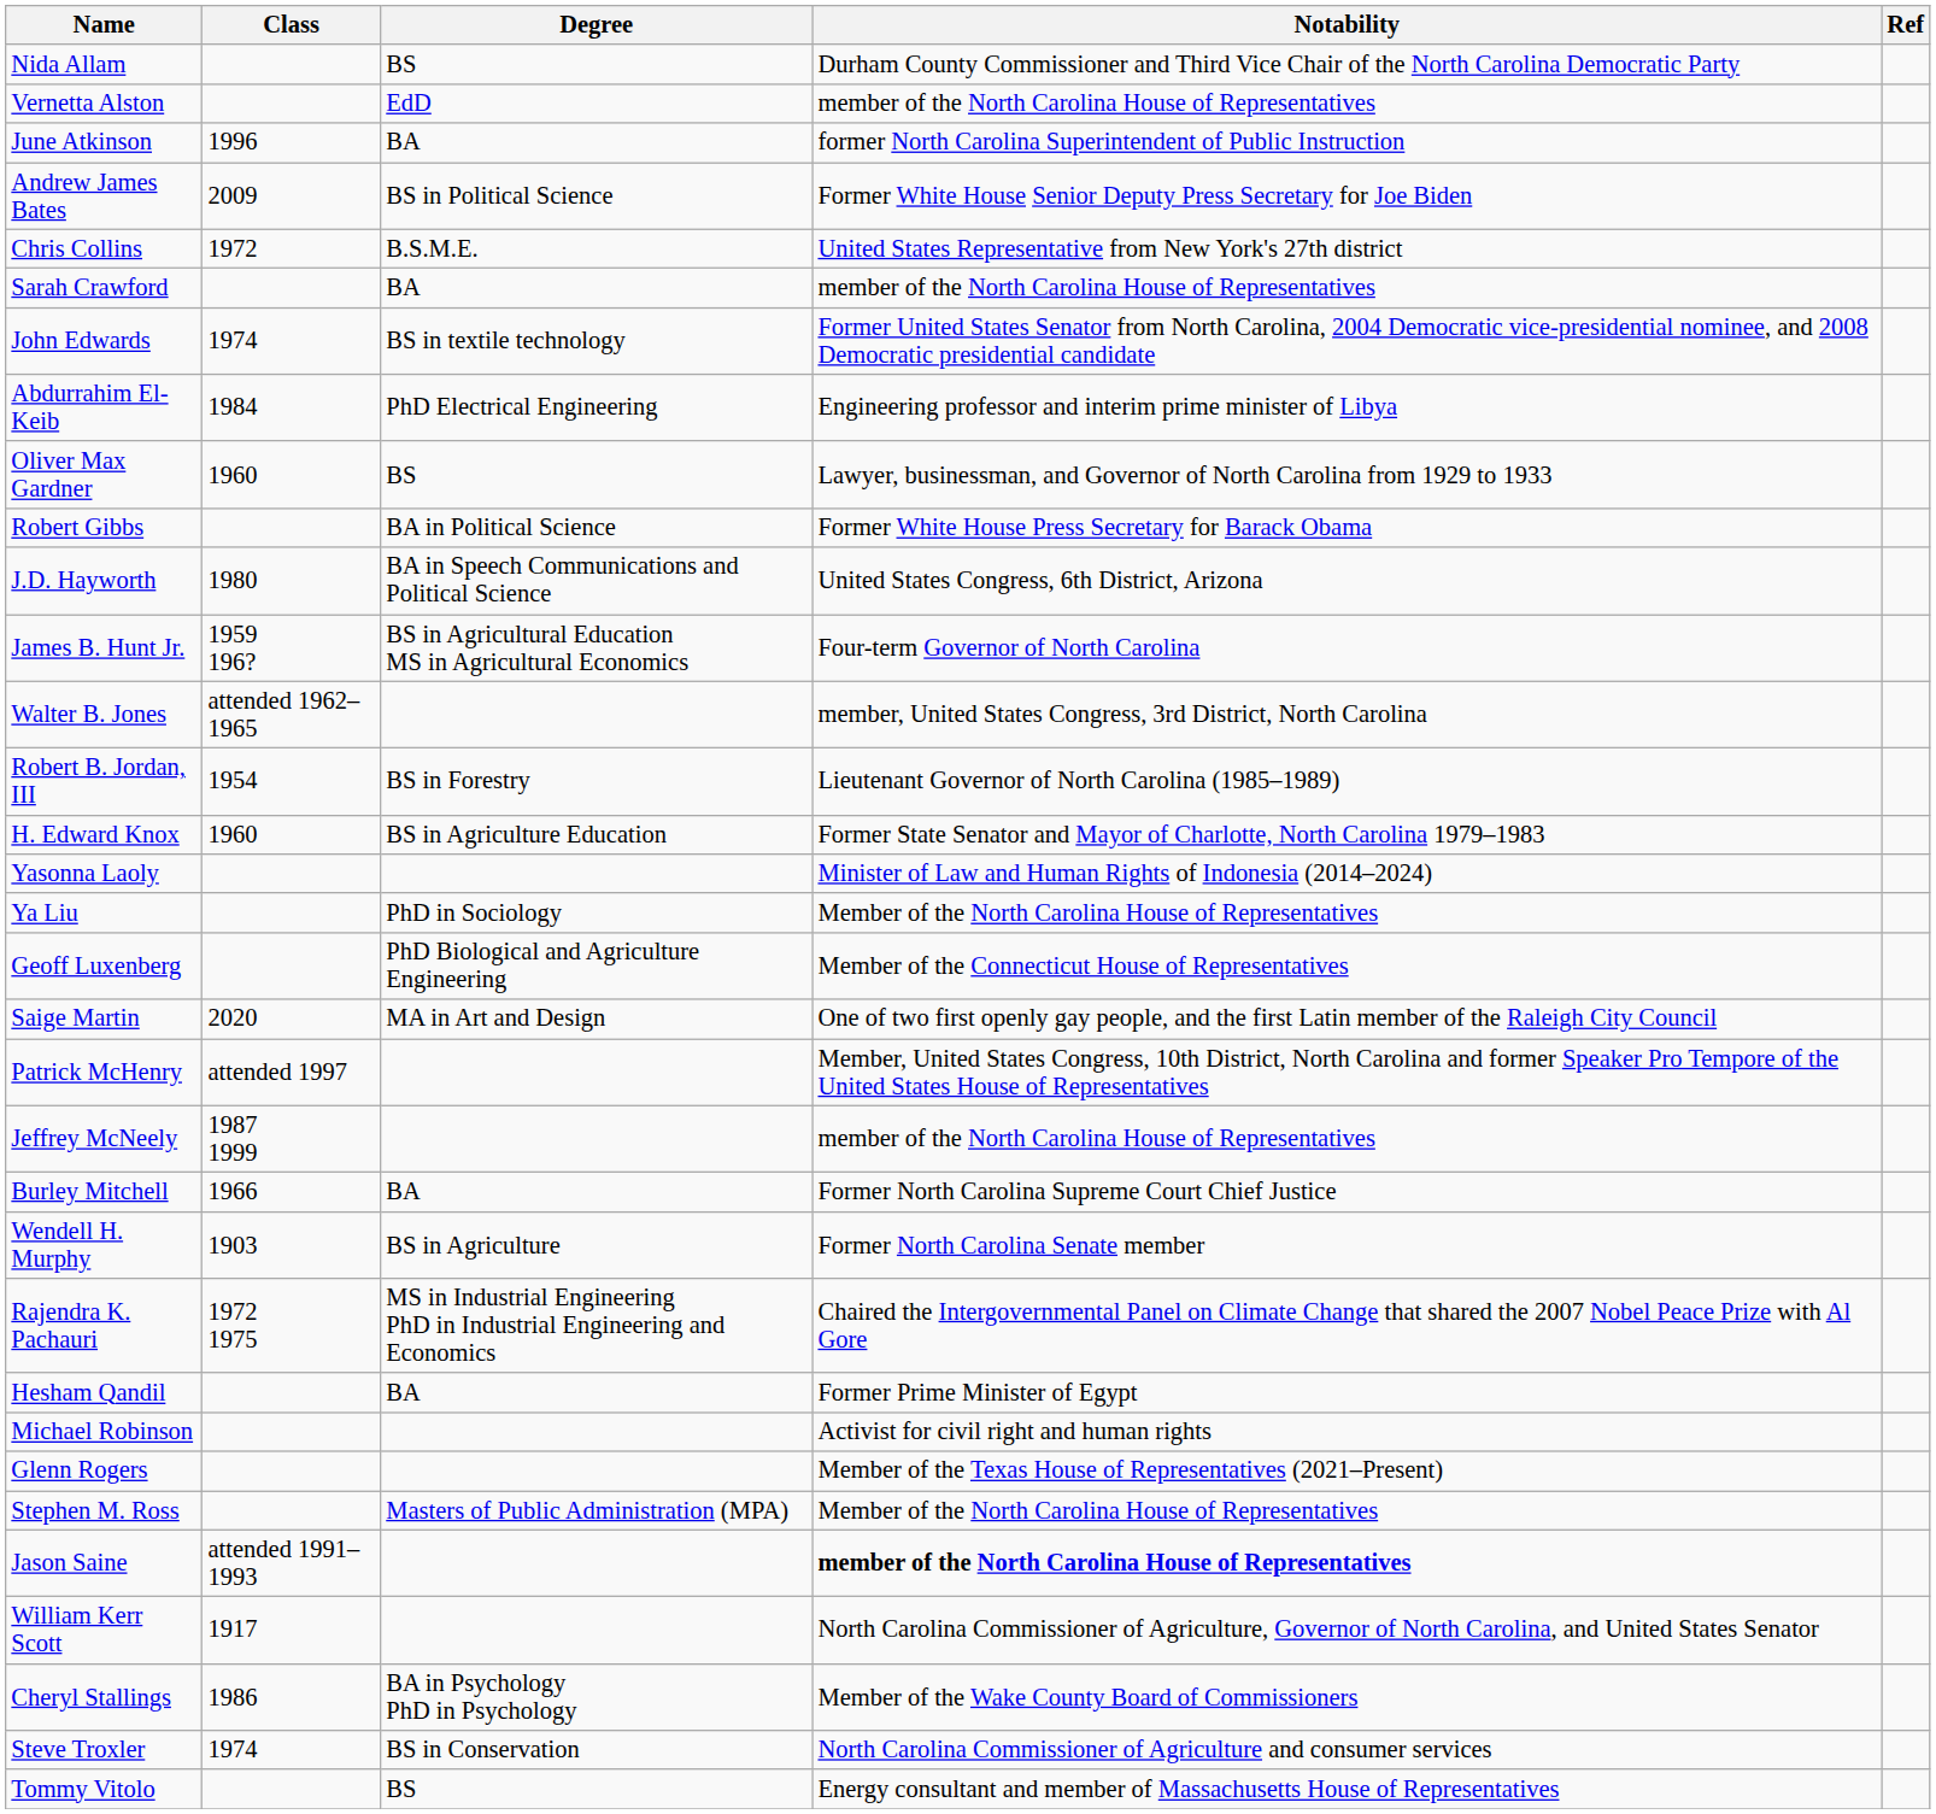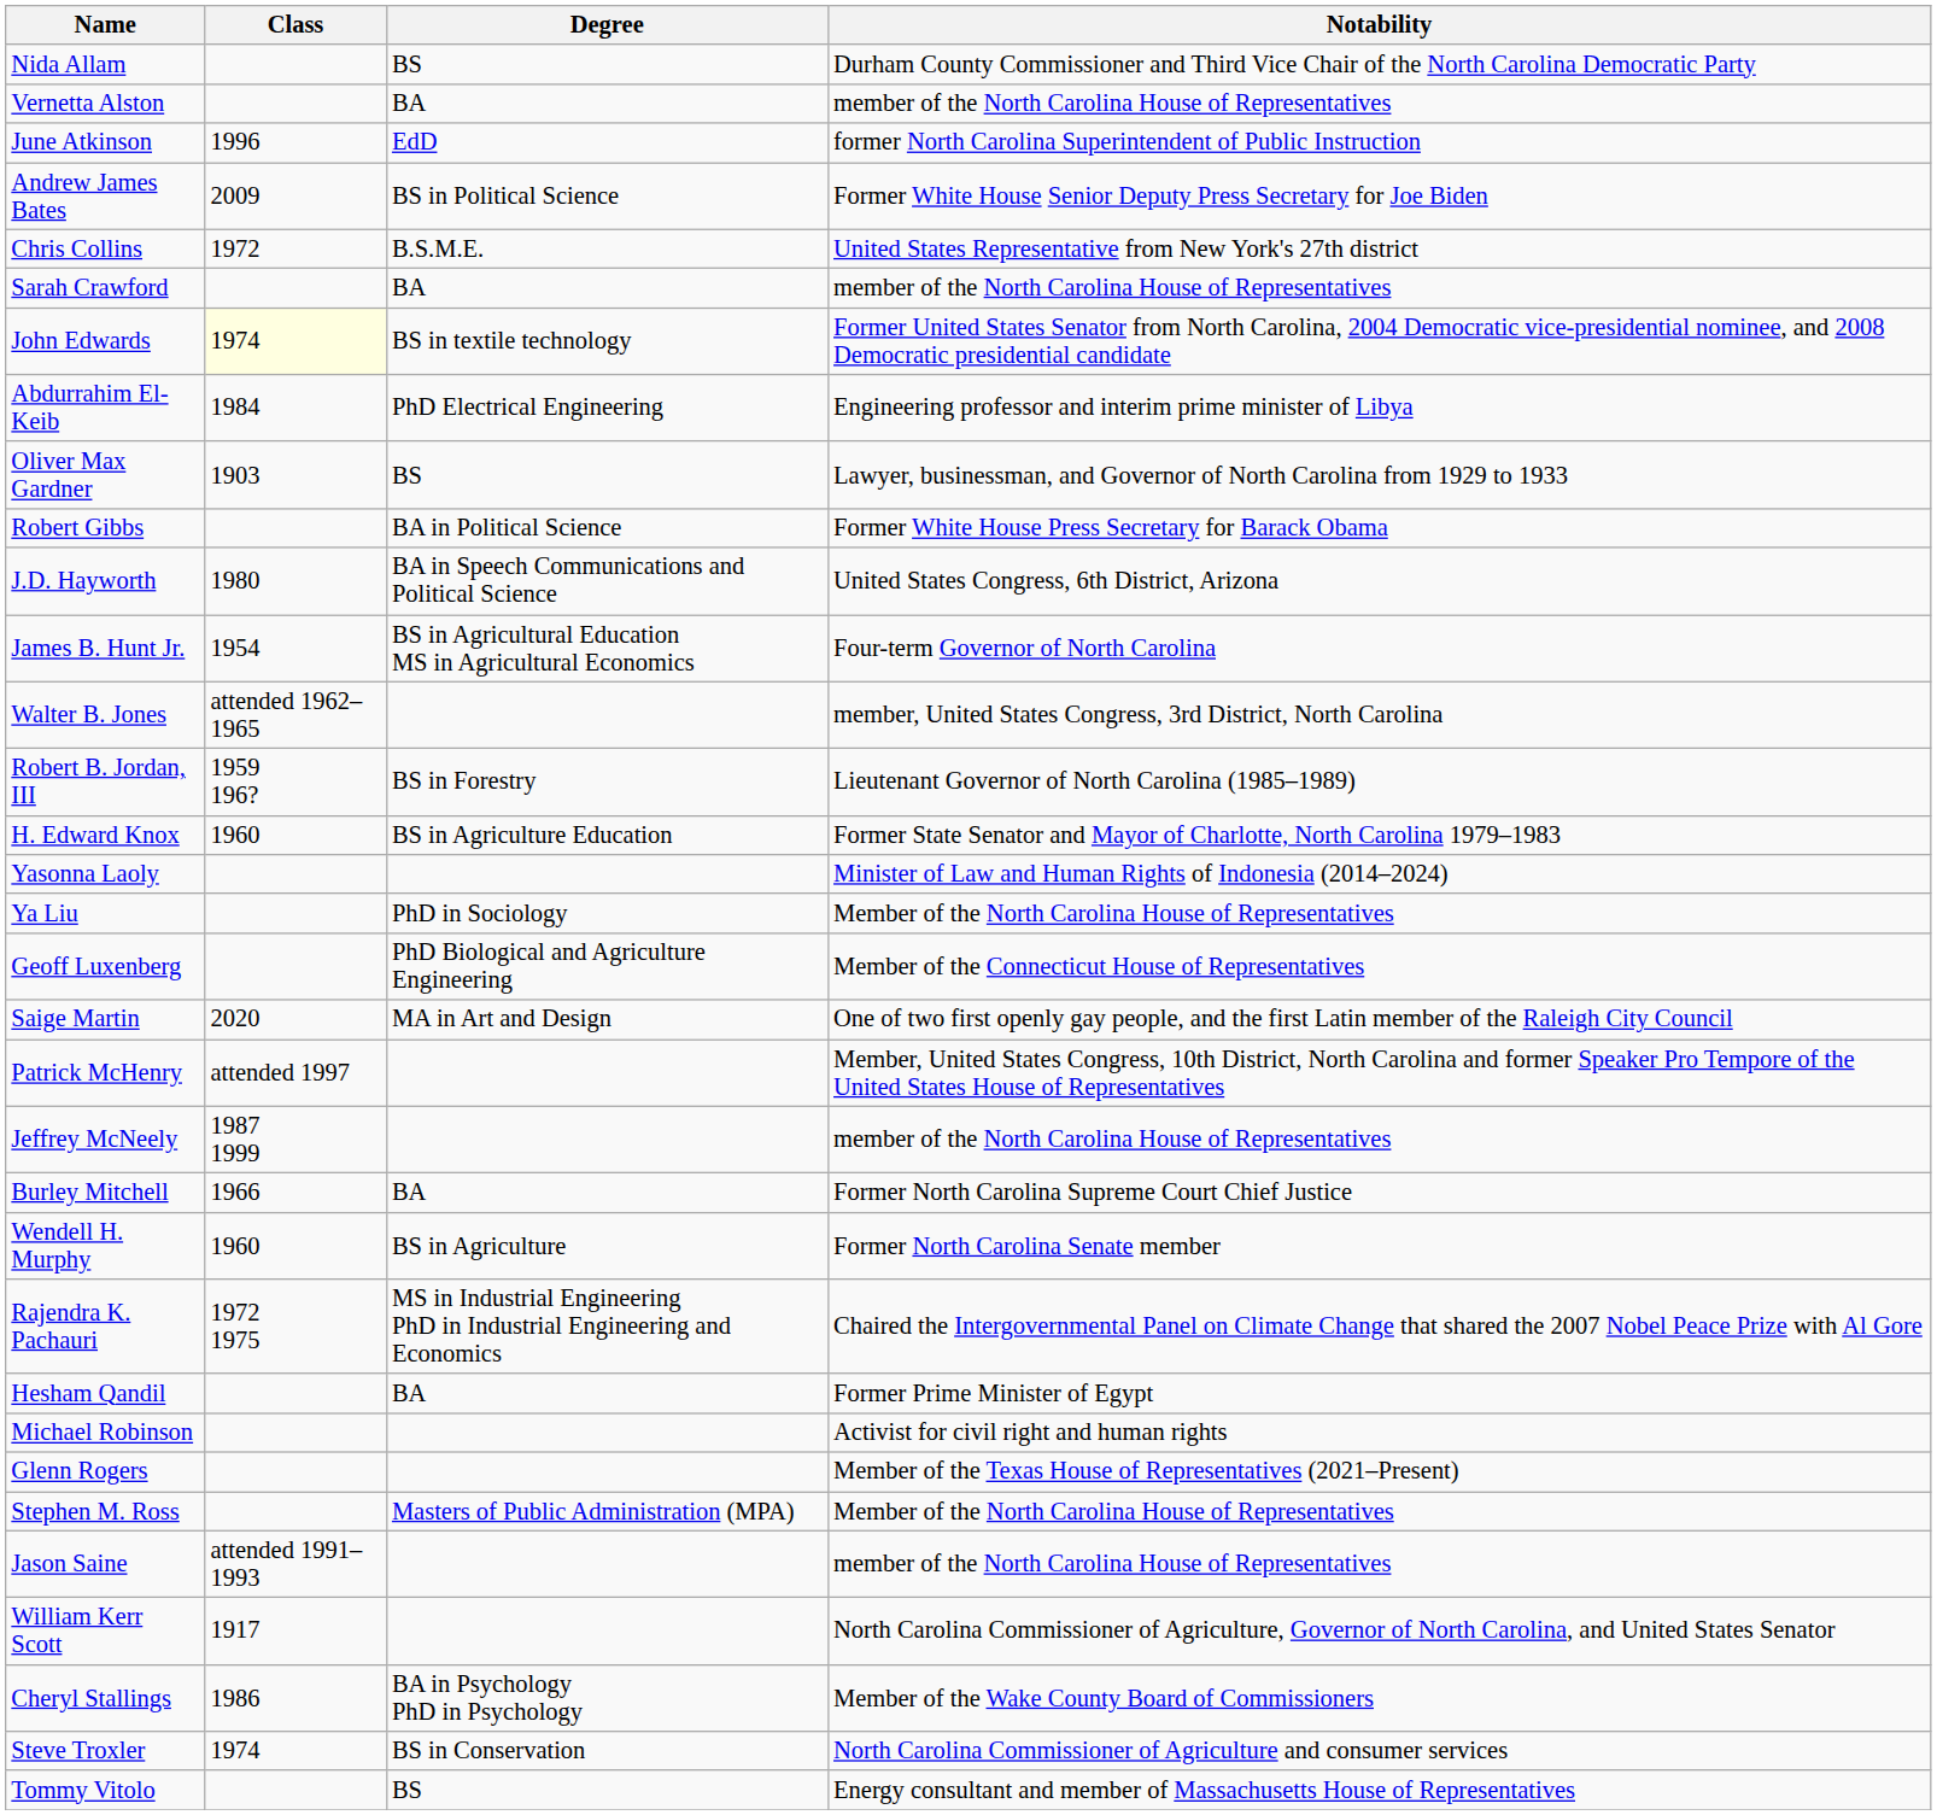 <table class="wikitable sortable">
 <tr>
 <th>Name</th>
 <th>Class</th>
 <th>Degree</th>
 <th>Notability</th>
-<th>Ref</th>
 </tr>
 <tr>
 <td><a href='#'>Nida Allam</a></td>
 <td></td>
 <td>BS</td>
 <td>Durham County Commissioner and Third Vice Chair of the <a href='#'>North Carolina Democratic Party</a></td>
-<td></td>
 </tr>
 <tr>
 <td><a href='#'>Vernetta Alston</a></td>
 <td></td>
-<td><a href='#'>EdD</a></td>
+<td>BA</td>
 <td>member of the <a href='#'>North Carolina House of Representatives</a></td>
-<td></td>
 </tr>
 <tr>
 <td><a href='#'>June Atkinson</a></td>
 <td>1996</td>
-<td>BA</td>
+<td><a href='#'>EdD</a></td>
 <td>former <a href='#'>North Carolina Superintendent of Public Instruction</a></td>
-<td></td>
 </tr>
 <tr>
 <td><a href='#'>Andrew James Bates</a></td>
 <td>2009</td>
 <td>BS in Political Science</td>
 <td>Former <a href='#'>White House</a> <a href='#'>Senior Deputy Press Secretary</a> for <a href='#'>Joe Biden</a></td>
-<td></td>
 </tr>
 <tr>
 <td><a href='#'>Chris Collins</a></td>
 <td>1972</td>
 <td>B.S.M.E.</td>
 <td><a href='#'>United States Representative</a> from New York's 27th district</td>
-<td></td>
 </tr>
 <tr>
 <td><a href='#'>Sarah Crawford</a></td>
 <td></td>
 <td>BA</td>
 <td>member of the <a href='#'>North Carolina House of Representatives</a></td>
-<td></td>
 </tr>
 <tr>
 <td><a href='#'>John Edwards</a></td>
-<td>1974</td>
+<td style="background: lightyellow;">1974</td>
 <td>BS in textile technology</td>
 <td><a href='#'>Former United States Senator</a> from North Carolina, <a href='#'>2004 Democratic vice-presidential nominee</a>, and <a href='#'>2008 Democratic presidential candidate</a></td>
-<td></td>
 </tr>
 <tr>
 <td><a href='#'>Abdurrahim El-Keib</a></td>
 <td>1984</td>
 <td>PhD Electrical Engineering</td>
 <td>Engineering professor and interim prime minister of <a href='#'>Libya</a></td>
-<td></td>
 </tr>
 <tr>
 <td><a href='#'>Oliver Max Gardner</a></td>
-<td>1960</td>
+<td>1903</td>
 <td>BS</td>
 <td>Lawyer, businessman, and Governor of North Carolina from 1929 to 1933</td>
-<td></td>
 </tr>
 <tr>
 <td><a href='#'>Robert Gibbs</a></td>
 <td></td>
 <td>BA in Political Science</td>
 <td>Former <a href='#'>White House Press Secretary</a> for <a href='#'>Barack Obama</a></td>
-<td></td>
 </tr>
 <tr>
 <td><a href='#'>J.D. Hayworth</a></td>
 <td>1980</td>
 <td>BA in Speech Communications and Political Science</td>
 <td>United States Congress, 6th District, Arizona</td>
-<td></td>
 </tr>
 <tr>
 <td><a href='#'>James B. Hunt Jr.</a></td>
-<td>1959<br>196?</td>
+<td>1954</td>
 <td>BS in Agricultural Education<br>MS in Agricultural Economics</td>
 <td>Four-term <a href='#'>Governor of North Carolina</a></td>
-<td></td>
 </tr>
 <tr>
 <td><a href='#'>Walter B. Jones</a></td>
 <td>attended 1962–1965</td>
 <td></td>
 <td>member, United States Congress, 3rd District, North Carolina</td>
-<td></td>
 </tr>
 <tr>
 <td><a href='#'>Robert B. Jordan, III</a></td>
-<td>1954</td>
+<td>1959<br>196?</td>
 <td>BS in Forestry</td>
 <td>Lieutenant Governor of North Carolina (1985–1989)</td>
-<td></td>
 </tr>
 <tr>
 <td><a href='#'>H. Edward Knox</a></td>
 <td>1960</td>
 <td>BS in Agriculture Education</td>
 <td>Former State Senator and <a href='#'>Mayor of Charlotte, North Carolina</a> 1979–1983</td>
-<td></td>
 </tr>
 <tr>
 <td><a href='#'>Yasonna Laoly</a></td>
 <td></td>
 <td></td>
 <td><a href='#'>Minister of Law and Human Rights</a> of <a href='#'>Indonesia</a> (2014–2024)</td>
-<td></td>
 </tr>
 <tr>
 <td><a href='#'>Ya Liu</a></td>
 <td></td>
 <td>PhD in Sociology</td>
 <td>Member of the <a href='#'>North Carolina House of Representatives</a></td>
-<td></td>
 </tr>
 <tr>
 <td><a href='#'>Geoff Luxenberg</a></td>
 <td></td>
 <td>PhD Biological and Agriculture Engineering</td>
 <td>Member of the <a href='#'>Connecticut House of Representatives</a></td>
-<td></td>
 </tr>
 <tr>
 <td><a href='#'>Saige Martin</a></td>
 <td>2020</td>
 <td>MA in Art and Design</td>
 <td>One of two first openly gay people, and the first Latin member of the <a href='#'>Raleigh City Council</a></td>
-<td></td>
 </tr>
 <tr>
 <td><a href='#'>Patrick McHenry</a></td>
 <td>attended 1997</td>
 <td></td>
 <td>Member, United States Congress, 10th District, North Carolina and former <a href='#'>Speaker Pro Tempore of the United States House of Representatives</a></td>
-<td></td>
 </tr>
 <tr>
 <td><a href='#'>Jeffrey McNeely</a></td>
 <td>1987<br>1999</td>
 <td></td>
 <td>member of the <a href='#'>North Carolina House of Representatives</a></td>
-<td></td>
 </tr>
 <tr>
 <td><a href='#'>Burley Mitchell</a></td>
 <td>1966</td>
 <td>BA</td>
 <td>Former North Carolina Supreme Court Chief Justice</td>
-<td></td>
 </tr>
 <tr>
 <td><a href='#'>Wendell H. Murphy</a></td>
-<td>1903</td>
+<td>1960</td>
 <td>BS in Agriculture</td>
 <td>Former <a href='#'>North Carolina Senate</a> member</td>
-<td></td>
 </tr>
 <tr>
 <td><a href='#'>Rajendra K. Pachauri</a></td>
 <td>1972<br>1975</td>
 <td>MS in Industrial Engineering<br>PhD in Industrial Engineering and Economics</td>
 <td>Chaired the <a href='#'>Intergovernmental Panel on Climate Change</a> that shared the 2007 <a href='#'>Nobel Peace Prize</a> with <a href='#'>Al Gore</a></td>
-<td></td>
 </tr>
 <tr>
 <td><a href='#'>Hesham Qandil</a></td>
 <td></td>
 <td>BA</td>
 <td>Former Prime Minister of Egypt</td>
-<td></td>
 </tr>
 <tr>
 <td><a href='#'>Michael Robinson</a></td>
 <td></td>
 <td></td>
 <td>Activist for civil right and human rights</td>
-<td></td>
 </tr>
 <tr>
 <td><a href='#'>Glenn Rogers</a></td>
 <td></td>
 <td></td>
 <td>Member of the <a href='#'>Texas House of Representatives</a> (2021–Present)</td>
-<td></td>
 </tr>
 <tr>
 <td><a href='#'>Stephen M. Ross</a></td>
 <td></td>
 <td><a href='#'>Masters of Public Administration</a> (MPA)</td>
 <td>Member of the <a href='#'>North Carolina House of Representatives</a></td>
-<td></td>
 </tr>
 <tr>
 <td><a href='#'>Jason Saine</a></td>
 <td>attended 1991–1993</td>
 <td></td>
-<td><strong>member of the <a href='#'>North Carolina House of Representatives</a></strong></td>
-<td></td>
+<td>member of the <a href='#'>North Carolina House of Representatives</a></td>
 </tr>
 <tr>
 <td><a href='#'>William Kerr Scott</a></td>
 <td>1917</td>
 <td></td>
 <td>North Carolina Commissioner of Agriculture, <a href='#'>Governor of North Carolina</a>, and United States Senator</td>
-<td></td>
 </tr>
 <tr>
 <td><a href='#'>Cheryl Stallings</a></td>
 <td>1986</td>
 <td>BA in Psychology<br>PhD in Psychology</td>
 <td>Member of the <a href='#'>Wake County Board of Commissioners</a></td>
-<td></td>
 </tr>
 <tr>
 <td><a href='#'>Steve Troxler</a></td>
 <td>1974</td>
 <td>BS in Conservation</td>
 <td><a href='#'>North Carolina Commissioner of Agriculture</a> and consumer services</td>
-<td></td>
 </tr>
 <tr>
 <td><a href='#'>Tommy Vitolo</a></td>
 <td></td>
 <td>BS</td>
 <td>Energy consultant and member of <a href='#'>Massachusetts House of Representatives</a></td>
-<td></td>
 </tr>
 </table>
